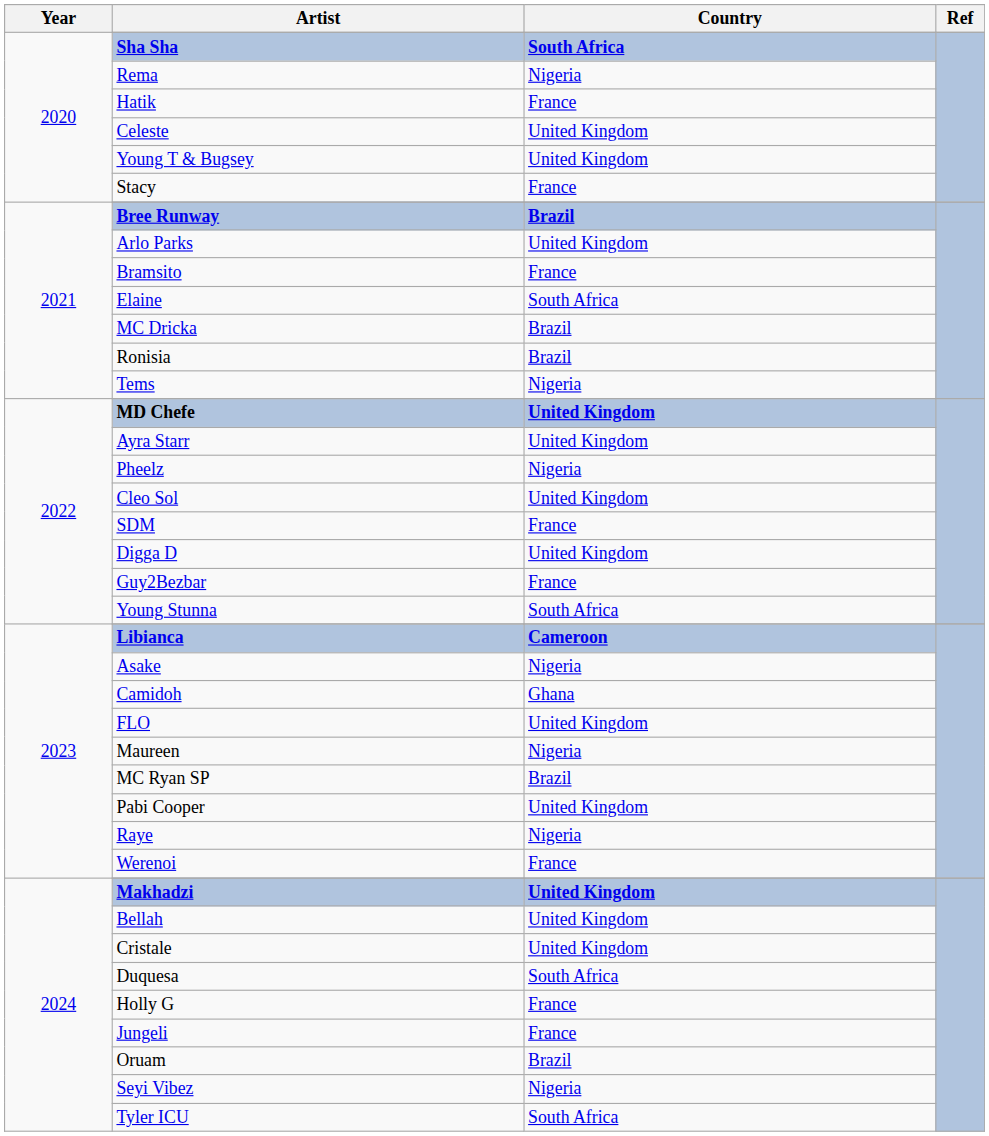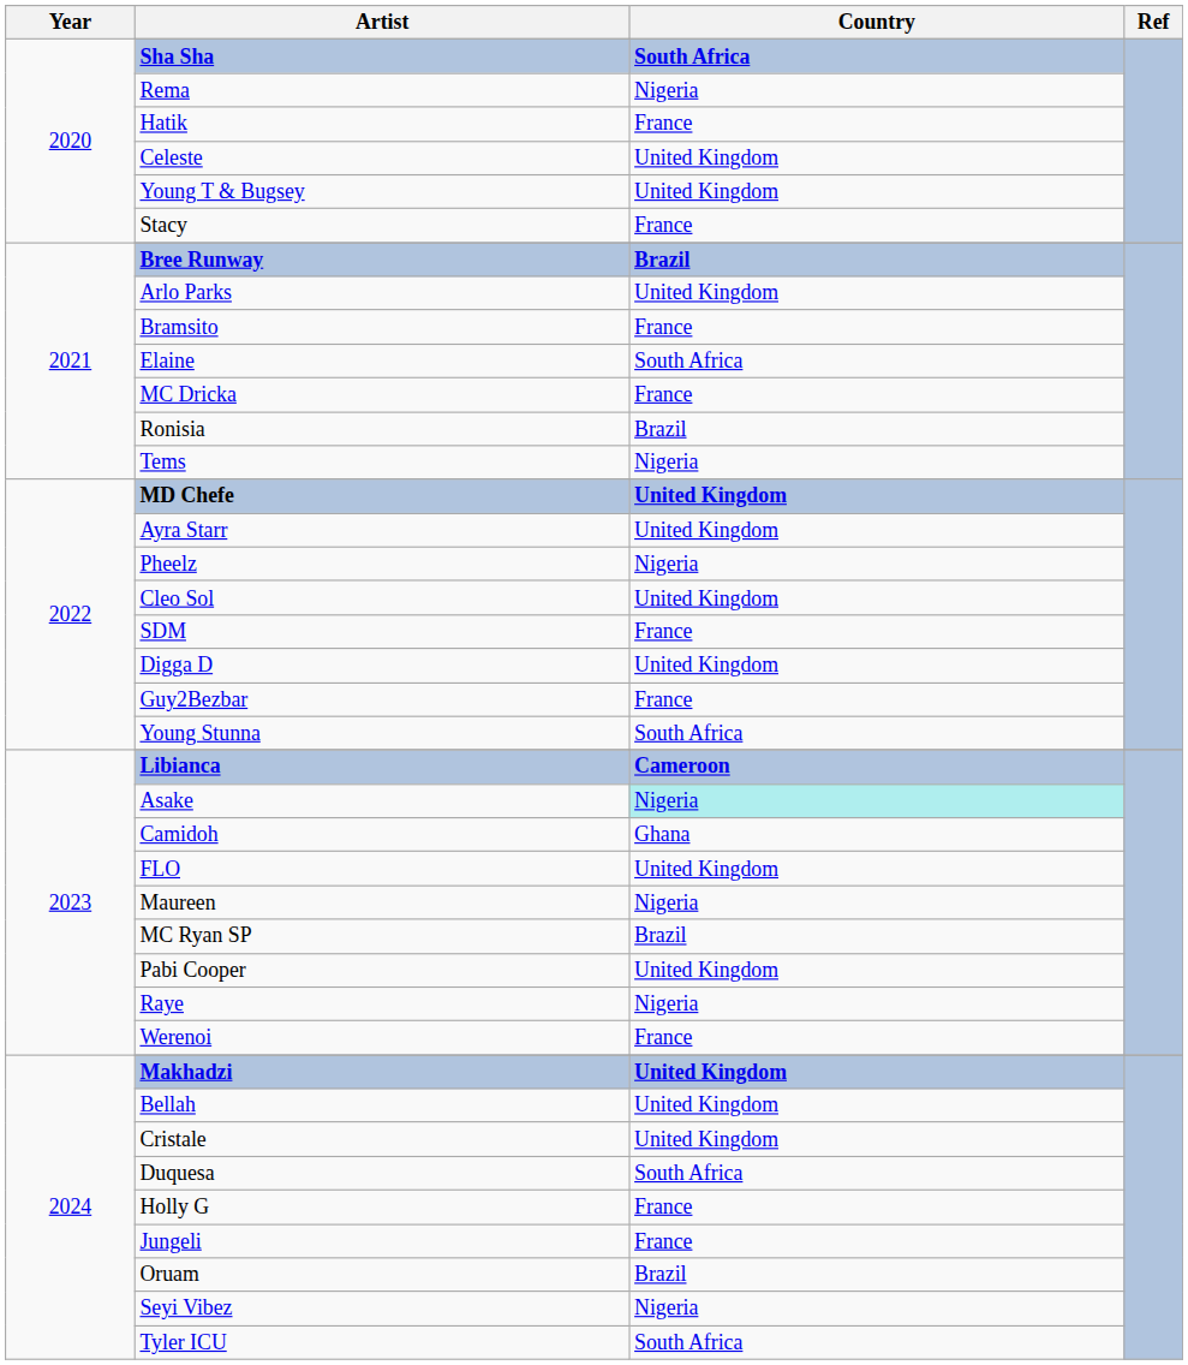 <table class="wikitable" style="width:100%;">
 <tr style="background:#bebebe;">
 <th style="width:11%;">Year</th>
 <th style="width:42%;">Artist</th>
 <th style="width:42%;">Country</th>
 <th style="width:5%;">Ref</th>
 </tr>
 <tr>
 <td rowspan="7" align="center"><a href='#'>2020</a></td>
 </tr>
 <tr style="background:#B0C4DE">
 <td><strong><a href='#'>Sha Sha</a></strong></td>
 <td><strong><a href='#'>South Africa</a></strong></td>
 <td rowspan="6" align="center"></td>
 </tr>
 <tr>
 <td><a href='#'>Rema</a></td>
 <td><a href='#'>Nigeria</a></td>
 </tr>
 <tr>
 <td><a href='#'>Hatik</a></td>
 <td><a href='#'>France</a></td>
 </tr>
 <tr>
 <td><a href='#'>Celeste</a></td>
 <td><a href='#'>United Kingdom</a></td>
 </tr>
 <tr>
 <td><a href='#'>Young T & Bugsey</a></td>
 <td><a href='#'>United Kingdom</a></td>
 </tr>
 <tr>
 <td>Stacy</td>
 <td><a href='#'>France</a></td>
 </tr>
 <tr>
 <td rowspan="8" align="center"><a href='#'>2021</a></td>
 </tr>
 <tr style="background:#B0C4DE">
 <td><strong><a href='#'>Bree Runway</a></strong></td>
 <td><strong><a href='#'>Brazil</a></strong></td>
 <td rowspan="7" align="center"></td>
 </tr>
 <tr>
 <td><a href='#'>Arlo Parks</a></td>
 <td><a href='#'>United Kingdom</a></td>
 </tr>
 <tr>
 <td><a href='#'>Bramsito</a></td>
 <td><a href='#'>France</a></td>
 </tr>
 <tr>
 <td><a href='#'>Elaine</a></td>
 <td><a href='#'>South Africa</a></td>
 </tr>
 <tr>
 <td><a href='#'>MC Dricka</a></td>
-<td><a href='#'>Brazil</a></td>
+<td><a href='#'>France</a></td>
 </tr>
 <tr>
 <td>Ronisia</td>
 <td><a href='#'>Brazil</a></td>
 </tr>
 <tr>
 <td><a href='#'>Tems</a></td>
 <td><a href='#'>Nigeria</a></td>
 </tr>
 <tr>
 <td rowspan="9" align="center"><a href='#'>2022</a></td>
 </tr>
 <tr style="background:#B0C4DE">
 <td><strong>MD Chefe</strong></td>
 <td><strong><a href='#'>United Kingdom</a></strong></td>
 <td rowspan="8" align="center"></td>
 </tr>
 <tr>
 <td><a href='#'>Ayra Starr</a></td>
 <td><a href='#'>United Kingdom</a></td>
 </tr>
 <tr>
 <td><a href='#'>Pheelz</a></td>
 <td><a href='#'>Nigeria</a></td>
 </tr>
 <tr>
 <td><a href='#'>Cleo Sol</a></td>
 <td><a href='#'>United Kingdom</a></td>
 </tr>
 <tr>
 <td><a href='#'>SDM</a></td>
 <td><a href='#'>France</a></td>
 </tr>
 <tr>
 <td><a href='#'>Digga D</a></td>
 <td><a href='#'>United Kingdom</a></td>
 </tr>
 <tr>
 <td><a href='#'>Guy2Bezbar</a></td>
 <td><a href='#'>France</a></td>
 </tr>
 <tr>
 <td><a href='#'>Young Stunna</a></td>
 <td><a href='#'>South Africa</a></td>
 </tr>
 <tr>
 <td rowspan="10" align="center"><a href='#'>2023</a></td>
 </tr>
 <tr style="background:#B0C4DE">
 <td><strong><a href='#'>Libianca</a></strong></td>
 <td><strong><a href='#'>Cameroon</a></strong></td>
 <td rowspan="9" align="center"></td>
 </tr>
 <tr>
 <td><a href='#'>Asake</a></td>
-<td><a href='#'>Nigeria</a></td>
+<td style="background: paleturquoise;"><a href='#'>Nigeria</a></td>
 </tr>
 <tr>
 <td><a href='#'>Camidoh</a></td>
 <td><a href='#'>Ghana</a></td>
 </tr>
 <tr>
 <td><a href='#'>FLO</a></td>
 <td><a href='#'>United Kingdom</a></td>
 </tr>
 <tr>
 <td>Maureen</td>
 <td><a href='#'>Nigeria</a></td>
 </tr>
 <tr>
 <td>MC Ryan SP</td>
 <td><a href='#'>Brazil</a></td>
 </tr>
 <tr>
 <td>Pabi Cooper</td>
 <td><a href='#'>United Kingdom</a></td>
 </tr>
 <tr>
 <td><a href='#'>Raye</a></td>
 <td><a href='#'>Nigeria</a></td>
 </tr>
 <tr>
 <td><a href='#'>Werenoi</a></td>
 <td><a href='#'>France</a></td>
 </tr>
 <tr>
 <td rowspan="10" align="center"><a href='#'>2024</a></td>
 </tr>
 <tr style="background:#B0C4DE">
 <td><strong><a href='#'>Makhadzi</a></strong></td>
 <td><strong><a href='#'>United Kingdom</a></strong></td>
 <td rowspan="9" align="center"></td>
 </tr>
 <tr>
 <td><a href='#'>Bellah</a></td>
 <td><a href='#'>United Kingdom</a></td>
 </tr>
 <tr>
 <td>Cristale</td>
 <td><a href='#'>United Kingdom</a></td>
 </tr>
 <tr>
 <td>Duquesa</td>
 <td><a href='#'>South Africa</a></td>
 </tr>
 <tr>
 <td>Holly G</td>
 <td><a href='#'>France</a></td>
 </tr>
 <tr>
 <td><a href='#'>Jungeli</a></td>
 <td><a href='#'>France</a></td>
 </tr>
 <tr>
 <td>Oruam</td>
 <td><a href='#'>Brazil</a></td>
 </tr>
 <tr>
 <td><a href='#'>Seyi Vibez</a></td>
 <td><a href='#'>Nigeria</a></td>
 </tr>
 <tr>
 <td><a href='#'>Tyler ICU</a></td>
 <td><a href='#'>South Africa</a></td>
 </tr>
 </table>
